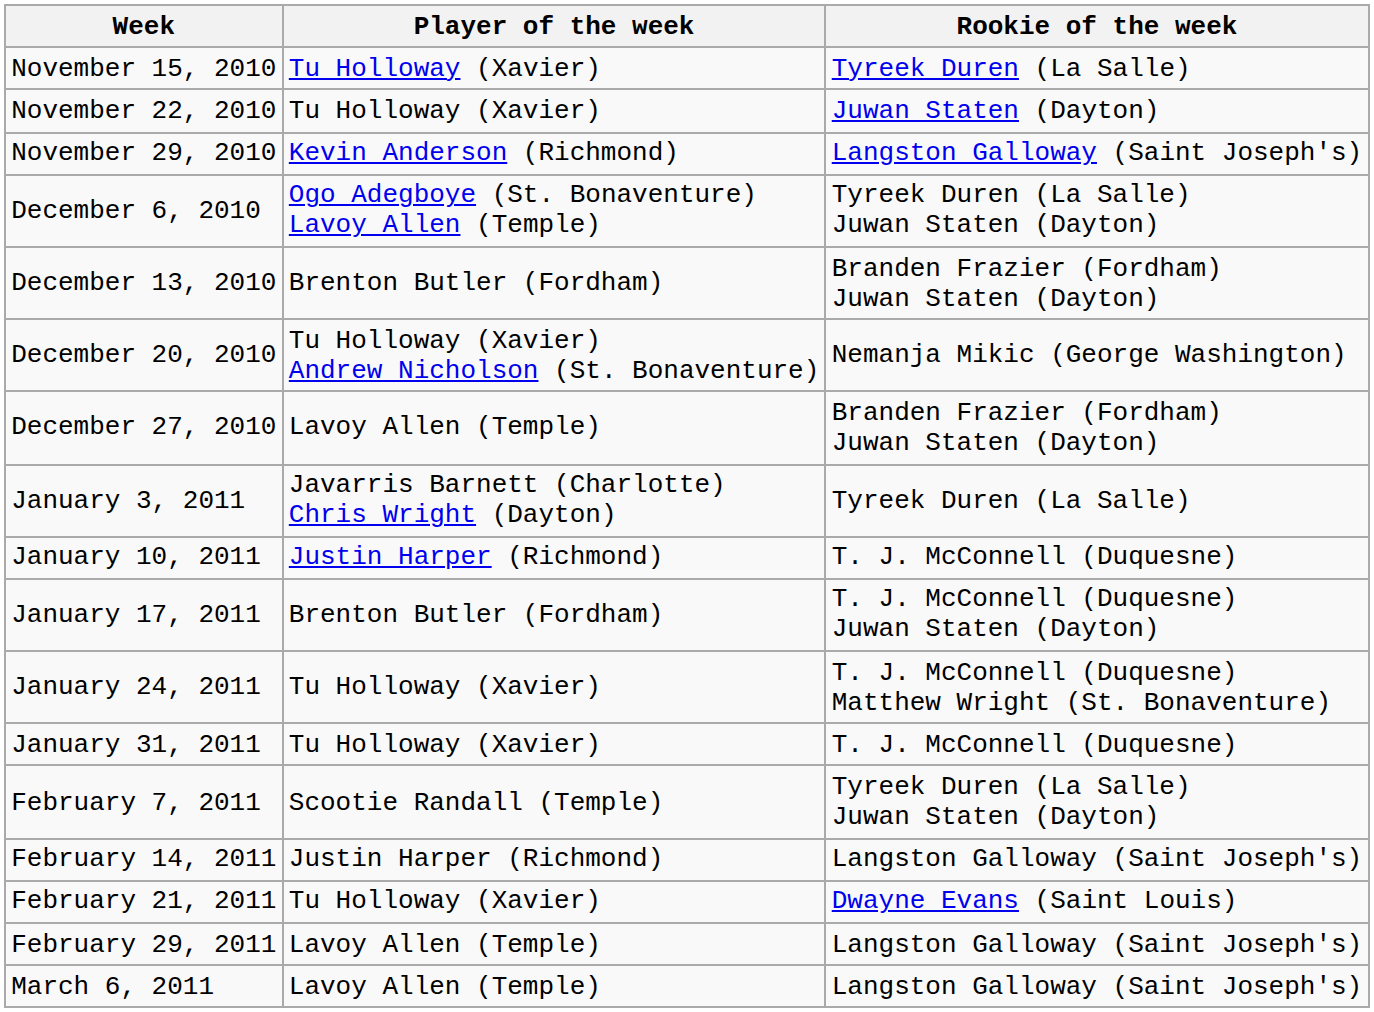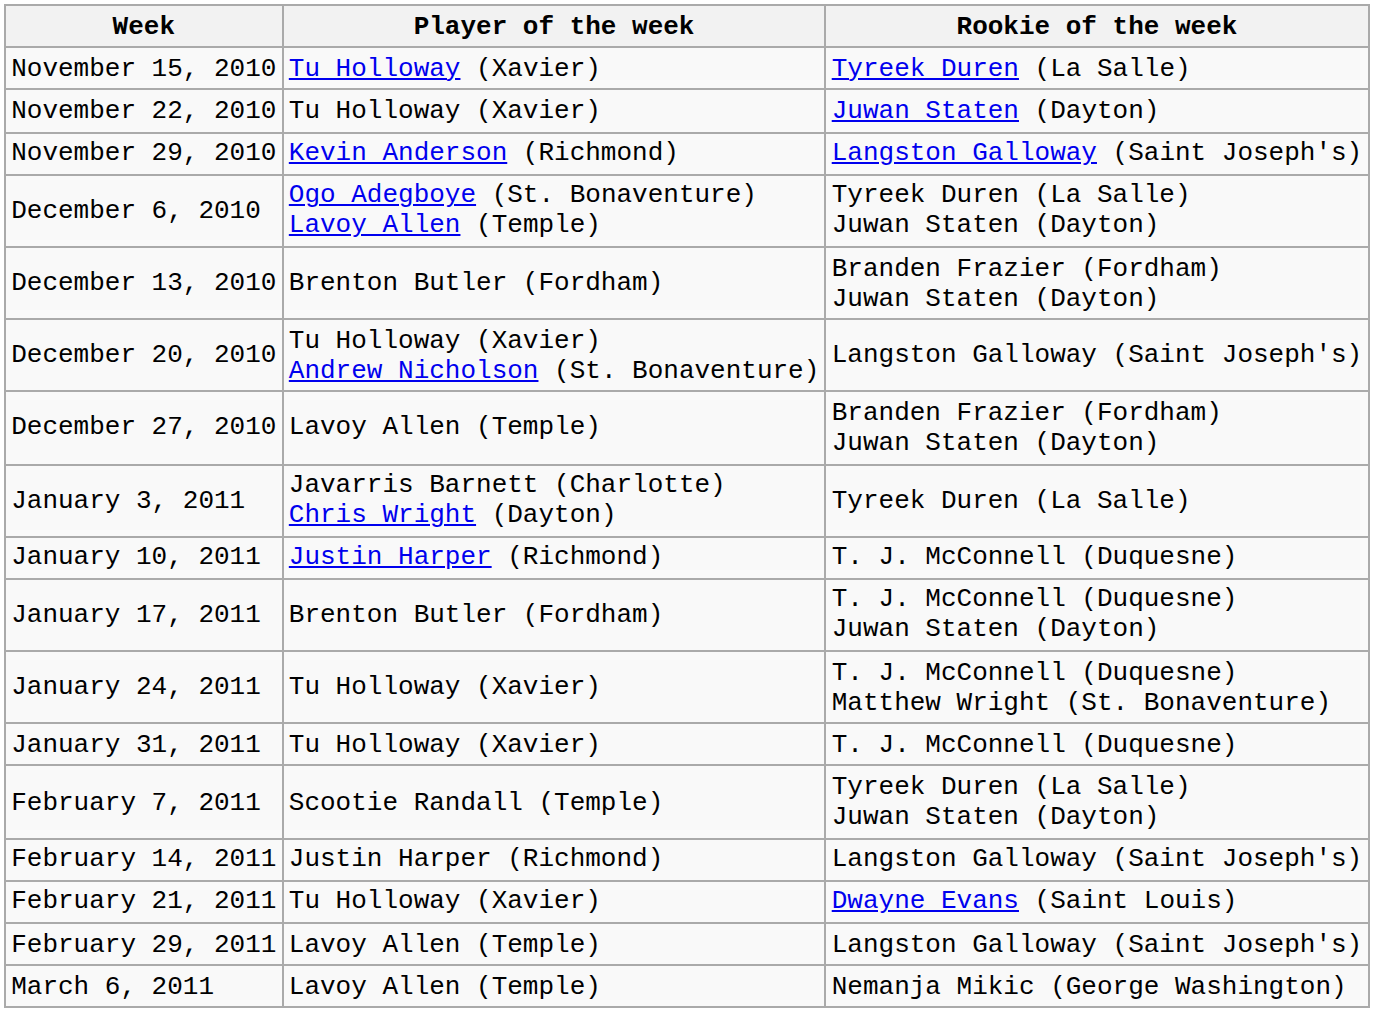 <table class="wikitable">
 <tr>
 <th>Week</th>
 <th>Player of the week</th>
 <th>Rookie of the week</th>
 </tr>
 <tr>
 <td>November 15, 2010</td>
 <td><a href='#'>Tu Holloway</a> (Xavier)</td>
 <td><a href='#'>Tyreek Duren</a> (La Salle)</td>
 </tr>
 <tr>
 <td>November 22, 2010</td>
 <td>Tu Holloway (Xavier)</td>
 <td><a href='#'>Juwan Staten</a> (Dayton)</td>
 </tr>
 <tr>
 <td>November 29, 2010</td>
 <td><a href='#'>Kevin Anderson</a> (Richmond)</td>
 <td><a href='#'>Langston Galloway</a> (Saint Joseph's)</td>
 </tr>
 <tr>
 <td>December 6, 2010</td>
 <td><a href='#'>Ogo Adegboye</a> (St. Bonaventure)<br><a href='#'>Lavoy Allen</a> (Temple)</td>
 <td>Tyreek Duren (La Salle)<br>Juwan Staten (Dayton)</td>
 </tr>
 <tr>
 <td>December 13, 2010</td>
 <td>Brenton Butler (Fordham)</td>
 <td>Branden Frazier (Fordham)<br>Juwan Staten (Dayton)</td>
 </tr>
 <tr>
 <td>December 20, 2010</td>
 <td>Tu Holloway (Xavier)<br><a href='#'>Andrew Nicholson</a> (St. Bonaventure)</td>
-<td>Nemanja Mikic (George Washington)</td>
+<td>Langston Galloway (Saint Joseph's)</td>
 </tr>
 <tr>
 <td>December 27, 2010</td>
 <td>Lavoy Allen (Temple)</td>
 <td>Branden Frazier (Fordham)<br>Juwan Staten (Dayton)</td>
 </tr>
 <tr>
 <td>January 3, 2011</td>
 <td>Javarris Barnett (Charlotte)<br><a href='#'>Chris Wright</a> (Dayton)</td>
 <td>Tyreek Duren (La Salle)</td>
 </tr>
 <tr>
 <td>January 10, 2011</td>
 <td><a href='#'>Justin Harper</a> (Richmond)</td>
 <td>T. J. McConnell (Duquesne)</td>
 </tr>
 <tr>
 <td>January 17, 2011</td>
 <td>Brenton Butler (Fordham)</td>
 <td>T. J. McConnell (Duquesne)<br>Juwan Staten (Dayton)</td>
 </tr>
 <tr>
 <td>January 24, 2011</td>
 <td>Tu Holloway (Xavier)</td>
 <td>T. J. McConnell (Duquesne)<br>Matthew Wright (St. Bonaventure)</td>
 </tr>
 <tr>
 <td>January 31, 2011</td>
 <td>Tu Holloway (Xavier)</td>
 <td>T. J. McConnell (Duquesne)</td>
 </tr>
 <tr>
 <td>February 7, 2011</td>
 <td>Scootie Randall (Temple)</td>
 <td>Tyreek Duren (La Salle)<br>Juwan Staten (Dayton)</td>
 </tr>
 <tr>
 <td>February 14, 2011</td>
 <td>Justin Harper (Richmond)</td>
 <td>Langston Galloway (Saint Joseph's)</td>
 </tr>
 <tr>
 <td>February 21, 2011</td>
 <td>Tu Holloway (Xavier)</td>
 <td><a href='#'>Dwayne Evans</a> (Saint Louis)</td>
 </tr>
 <tr>
 <td>February 29, 2011</td>
 <td>Lavoy Allen (Temple)</td>
 <td>Langston Galloway (Saint Joseph's)</td>
 </tr>
 <tr>
 <td>March 6, 2011</td>
 <td>Lavoy Allen (Temple)</td>
-<td>Langston Galloway (Saint Joseph's)</td>
+<td>Nemanja Mikic (George Washington)</td>
 </tr>
 </table>
